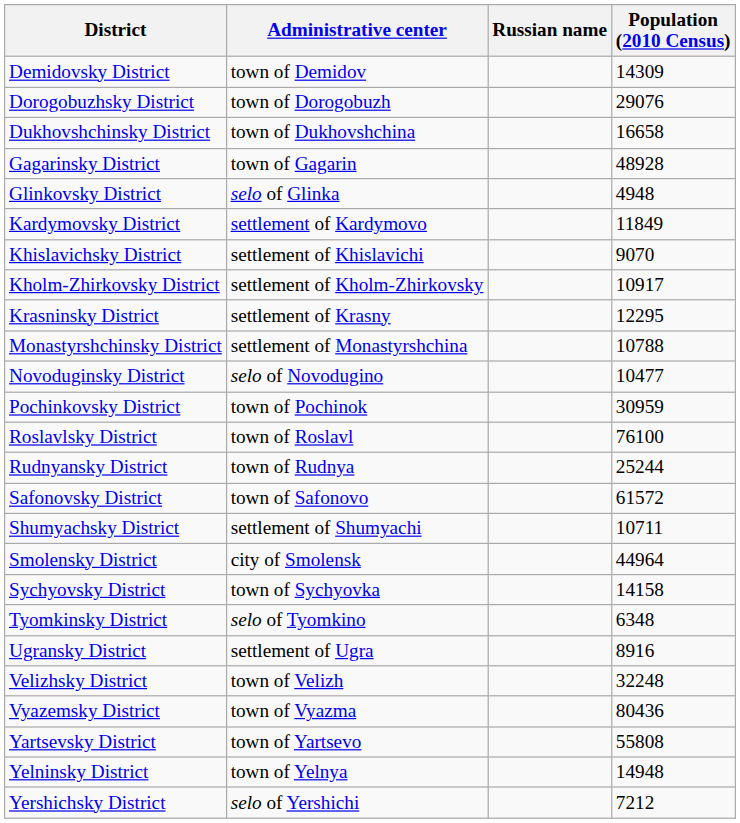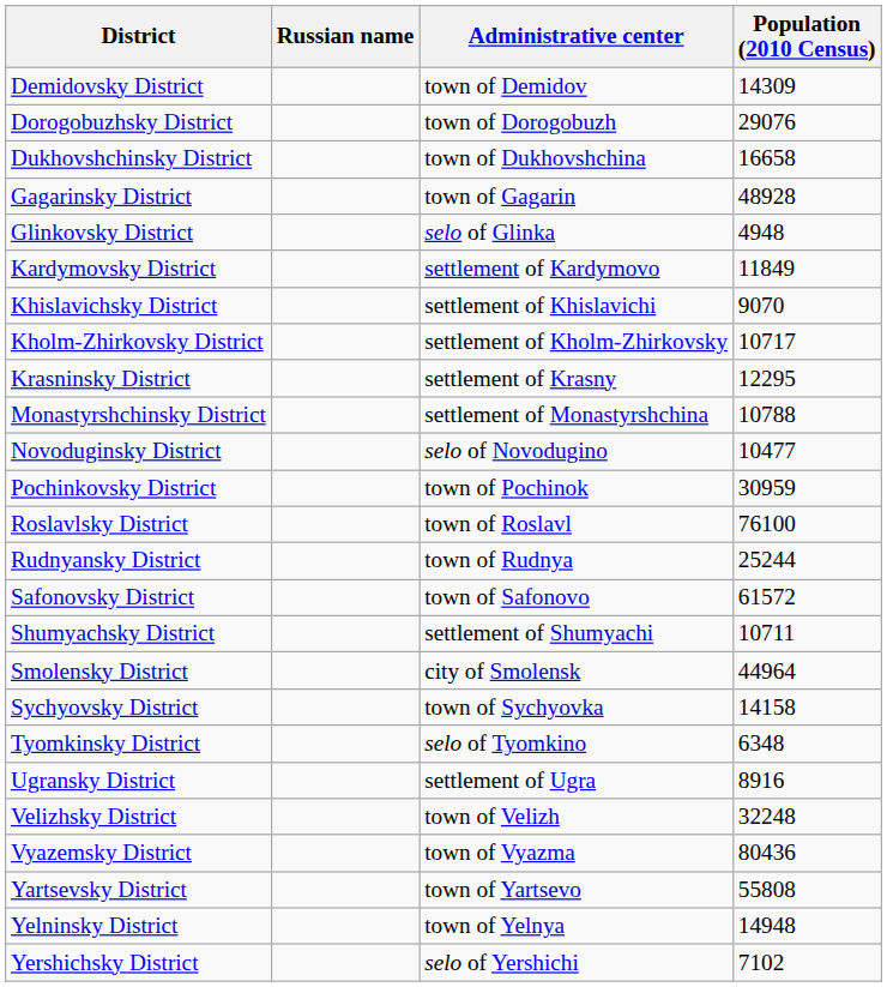 <table class="wikitable sortable">
 <tr>
 <th>District</th>
+<th>Russian name</th>
 <th><a href='#'>Administrative center</a></th>
-<th>Russian name</th>
 <th>Population<br>(<a href='#'>2010 Census</a>)</th>
 </tr>
 <tr>
 <td><a href='#'>Demidovsky District</a></td>
+<td></td>
 <td>town of <a href='#'>Demidov</a></td>
-<td></td>
 <td>14309</td>
 </tr>
 <tr>
 <td><a href='#'>Dorogobuzhsky District</a></td>
+<td></td>
 <td>town of <a href='#'>Dorogobuzh</a></td>
-<td></td>
 <td>29076</td>
 </tr>
 <tr>
 <td><a href='#'>Dukhovshchinsky District</a></td>
+<td></td>
 <td>town of <a href='#'>Dukhovshchina</a></td>
-<td></td>
 <td>16658</td>
 </tr>
 <tr>
 <td><a href='#'>Gagarinsky District</a></td>
+<td></td>
 <td>town of <a href='#'>Gagarin</a></td>
-<td></td>
 <td>48928</td>
 </tr>
 <tr>
 <td><a href='#'>Glinkovsky District</a></td>
+<td></td>
 <td><em><a href='#'>selo</a></em> of <a href='#'>Glinka</a></td>
-<td></td>
 <td>4948</td>
 </tr>
 <tr>
 <td><a href='#'>Kardymovsky District</a></td>
+<td></td>
 <td><a href='#'>settlement</a> of <a href='#'>Kardymovo</a></td>
-<td></td>
 <td>11849</td>
 </tr>
 <tr>
 <td><a href='#'>Khislavichsky District</a></td>
+<td></td>
 <td>settlement of <a href='#'>Khislavichi</a></td>
-<td></td>
 <td>9070</td>
 </tr>
 <tr>
 <td><a href='#'>Kholm-Zhirkovsky District</a></td>
+<td></td>
 <td>settlement of <a href='#'>Kholm-Zhirkovsky</a></td>
-<td></td>
-<td>10917</td>
+<td>10717</td>
 </tr>
 <tr>
 <td><a href='#'>Krasninsky District</a></td>
+<td></td>
 <td>settlement of <a href='#'>Krasny</a></td>
-<td></td>
 <td>12295</td>
 </tr>
 <tr>
 <td><a href='#'>Monastyrshchinsky District</a></td>
+<td></td>
 <td>settlement of <a href='#'>Monastyrshchina</a></td>
-<td></td>
 <td>10788</td>
 </tr>
 <tr>
 <td><a href='#'>Novoduginsky District</a></td>
+<td></td>
 <td><em>selo</em> of <a href='#'>Novodugino</a></td>
-<td></td>
 <td>10477</td>
 </tr>
 <tr>
 <td><a href='#'>Pochinkovsky District</a></td>
+<td></td>
 <td>town of <a href='#'>Pochinok</a></td>
-<td></td>
 <td>30959</td>
 </tr>
 <tr>
 <td><a href='#'>Roslavlsky District</a></td>
+<td></td>
 <td>town of <a href='#'>Roslavl</a></td>
-<td></td>
 <td>76100</td>
 </tr>
 <tr>
 <td><a href='#'>Rudnyansky District</a></td>
+<td></td>
 <td>town of <a href='#'>Rudnya</a></td>
-<td></td>
 <td>25244</td>
 </tr>
 <tr>
 <td><a href='#'>Safonovsky District</a></td>
+<td></td>
 <td>town of <a href='#'>Safonovo</a></td>
-<td></td>
 <td>61572</td>
 </tr>
 <tr>
 <td><a href='#'>Shumyachsky District</a></td>
+<td></td>
 <td>settlement of <a href='#'>Shumyachi</a></td>
-<td></td>
 <td>10711</td>
 </tr>
 <tr>
 <td><a href='#'>Smolensky District</a></td>
+<td></td>
 <td>city of <a href='#'>Smolensk</a></td>
-<td></td>
 <td>44964</td>
 </tr>
 <tr>
 <td><a href='#'>Sychyovsky District</a></td>
+<td></td>
 <td>town of <a href='#'>Sychyovka</a></td>
-<td></td>
 <td>14158</td>
 </tr>
 <tr>
 <td><a href='#'>Tyomkinsky District</a></td>
+<td></td>
 <td><em>selo</em> of <a href='#'>Tyomkino</a></td>
-<td></td>
 <td>6348</td>
 </tr>
 <tr>
 <td><a href='#'>Ugransky District</a></td>
+<td></td>
 <td>settlement of <a href='#'>Ugra</a></td>
-<td></td>
 <td>8916</td>
 </tr>
 <tr>
 <td><a href='#'>Velizhsky District</a></td>
+<td></td>
 <td>town of <a href='#'>Velizh</a></td>
-<td></td>
 <td>32248</td>
 </tr>
 <tr>
 <td><a href='#'>Vyazemsky District</a></td>
+<td></td>
 <td>town of <a href='#'>Vyazma</a></td>
-<td></td>
 <td>80436</td>
 </tr>
 <tr>
 <td><a href='#'>Yartsevsky District</a></td>
+<td></td>
 <td>town of <a href='#'>Yartsevo</a></td>
-<td></td>
 <td>55808</td>
 </tr>
 <tr>
 <td><a href='#'>Yelninsky District</a></td>
+<td></td>
 <td>town of <a href='#'>Yelnya</a></td>
-<td></td>
 <td>14948</td>
 </tr>
 <tr>
 <td><a href='#'>Yershichsky District</a></td>
+<td></td>
 <td><em>selo</em> of <a href='#'>Yershichi</a></td>
-<td></td>
-<td>7212</td>
+<td>7102</td>
 </tr>
 </table>
